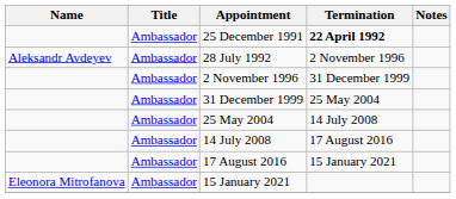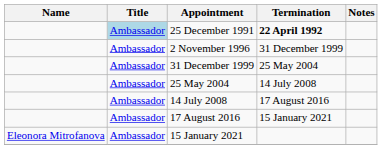 <table class="wikitable">
 <tr valign="middle">
 <th>Name</th>
 <th>Title</th>
 <th>Appointment</th>
 <th>Termination</th>
 <th>Notes</th>
 </tr>
 <tr>
 <td></td>
-<td><a href='#'>Ambassador</a></td>
+<td style="background: lightblue;"><a href='#'>Ambassador</a></td>
 <td>25 December 1991</td>
 <td><strong>22 April 1992</strong></td>
-<td></td>
-</tr>
-<tr>
-<td><a href='#'>Aleksandr Avdeyev</a></td>
-<td><a href='#'>Ambassador</a></td>
-<td>28 July 1992</td>
-<td>2 November 1996</td>
 <td></td>
 </tr>
 <tr>
 <td></td>
 <td><a href='#'>Ambassador</a></td>
 <td>2 November 1996</td>
 <td>31 December 1999</td>
 <td></td>
 </tr>
 <tr>
 <td></td>
 <td><a href='#'>Ambassador</a></td>
 <td>31 December 1999</td>
 <td>25 May 2004</td>
 <td></td>
 </tr>
 <tr>
 <td></td>
 <td><a href='#'>Ambassador</a></td>
 <td>25 May 2004</td>
 <td>14 July 2008</td>
 <td></td>
 </tr>
 <tr>
 <td></td>
 <td><a href='#'>Ambassador</a></td>
 <td>14 July 2008</td>
 <td>17 August 2016</td>
 <td></td>
 </tr>
 <tr>
 <td></td>
 <td><a href='#'>Ambassador</a></td>
 <td>17 August 2016</td>
 <td>15 January 2021</td>
 <td></td>
 </tr>
 <tr>
 <td><a href='#'>Eleonora Mitrofanova</a></td>
 <td><a href='#'>Ambassador</a></td>
 <td>15 January 2021</td>
 <td></td>
 <td></td>
 </tr>
 <tr>
 </tr>
 </table>
